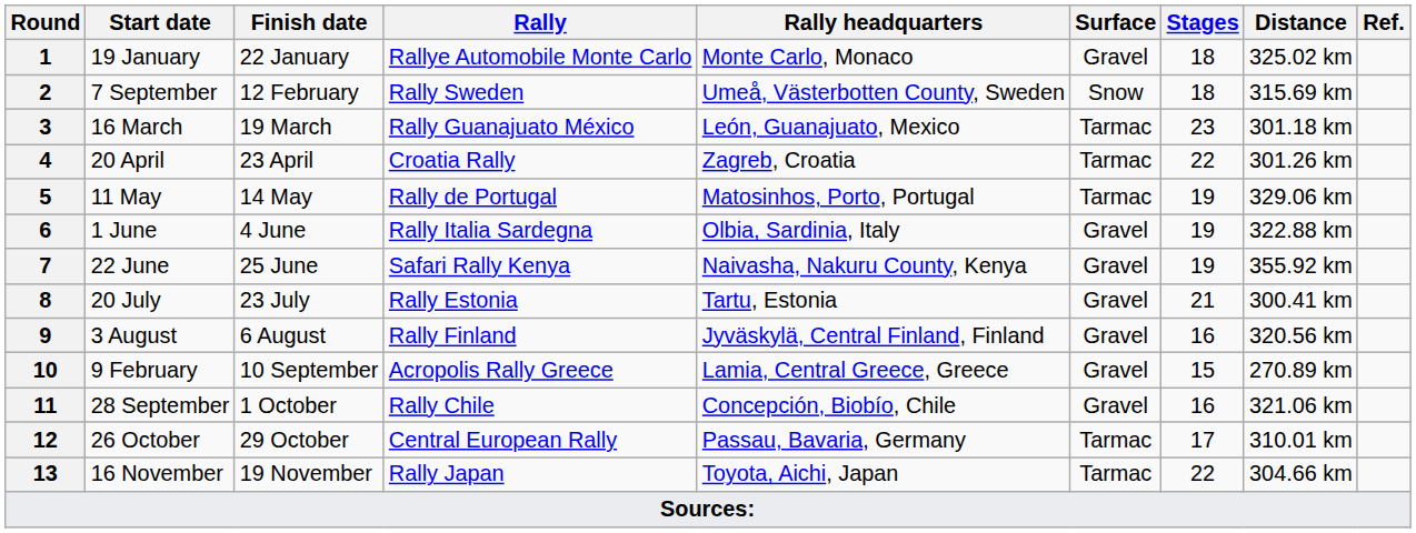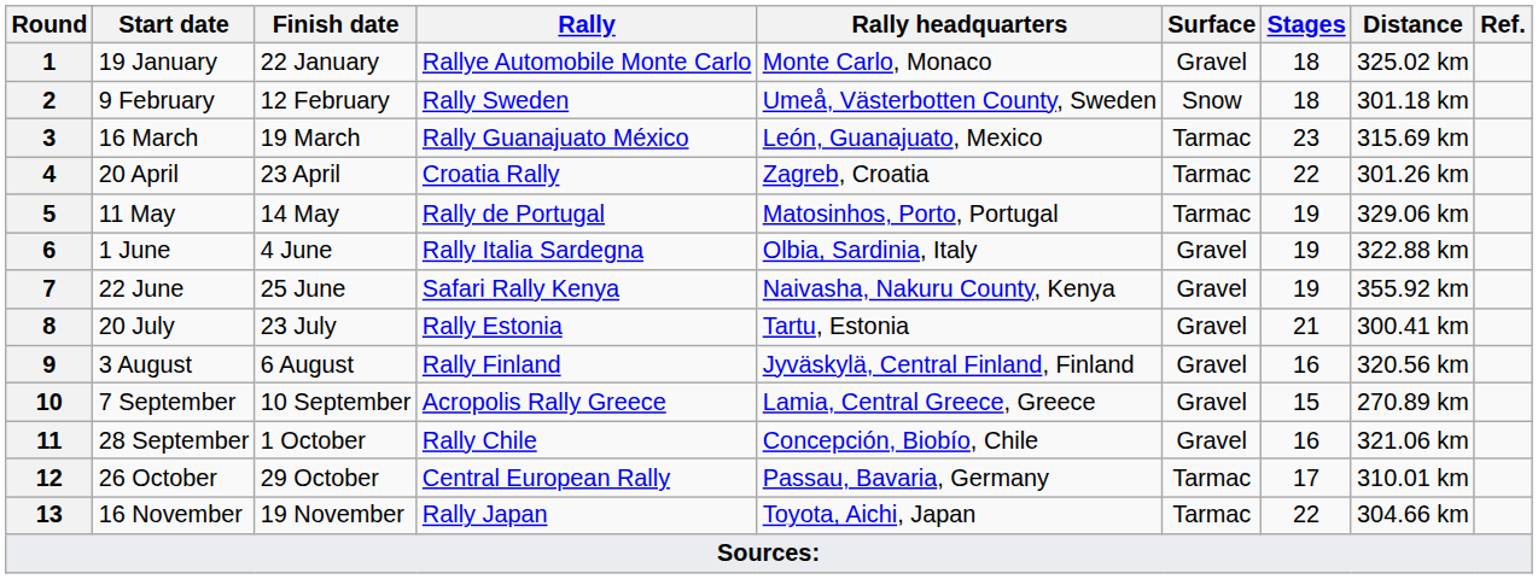 <table class="wikitable" style="font-size: 85%;">
 <tr>
 <th>Round</th>
 <th>Start date</th>
 <th>Finish date</th>
 <th><a href='#'>Rally</a></th>
 <th>Rally headquarters</th>
 <th>Surface</th>
 <th><a href='#'>Stages</a></th>
 <th>Distance</th>
 <th>Ref.</th>
 </tr>
 <tr>
 <th>1</th>
 <td>19 January</td>
 <td>22 January</td>
 <td> <a href='#'>Rallye Automobile Monte Carlo</a></td>
 <td><a href='#'>Monte Carlo</a>, Monaco</td>
 <td align=center>Gravel</td>
 <td align=center>18</td>
 <td align=center>325.02 km</td>
 <td align=center></td>
 </tr>
 <tr>
 <th>2</th>
-<td>7 September</td>
+<td>9 February</td>
 <td>12 February</td>
 <td> <a href='#'>Rally Sweden</a></td>
 <td><a href='#'>Umeå, Västerbotten County</a>, Sweden</td>
 <td align=center>Snow</td>
 <td align=center>18</td>
-<td align=center>315.69 km</td>
+<td align=center>301.18 km</td>
 <td align=center></td>
 </tr>
 <tr>
 <th>3</th>
 <td>16 March</td>
 <td>19 March</td>
 <td> <a href='#'>Rally Guanajuato México</a></td>
 <td><a href='#'>León, Guanajuato</a>, Mexico</td>
 <td align=center>Tarmac</td>
 <td align=center>23</td>
-<td align=center>301.18 km</td>
+<td align=center>315.69 km</td>
 <td align=center></td>
 </tr>
 <tr>
 <th>4</th>
 <td>20 April</td>
 <td>23 April</td>
 <td> <a href='#'>Croatia Rally</a></td>
 <td><a href='#'>Zagreb</a>, Croatia</td>
 <td align=center>Tarmac</td>
 <td align=center>22</td>
 <td align=center>301.26 km</td>
 <td align=center></td>
 </tr>
 <tr>
 <th>5</th>
 <td>11 May</td>
 <td>14 May</td>
 <td> <a href='#'>Rally de Portugal</a></td>
 <td><a href='#'>Matosinhos, Porto</a>, Portugal</td>
 <td align=center>Tarmac</td>
 <td align=center>19</td>
 <td align=center>329.06 km</td>
 <td align=center></td>
 </tr>
 <tr>
 <th>6</th>
 <td>1 June</td>
 <td>4 June</td>
 <td> <a href='#'>Rally Italia Sardegna</a></td>
 <td><a href='#'>Olbia, Sardinia</a>, Italy</td>
 <td align=center>Gravel</td>
 <td align=center>19</td>
 <td align=center>322.88 km</td>
 <td align=center></td>
 </tr>
 <tr>
 <th>7</th>
 <td>22 June</td>
 <td>25 June</td>
 <td> <a href='#'>Safari Rally Kenya</a></td>
 <td><a href='#'>Naivasha, Nakuru County</a>, Kenya</td>
 <td align=center>Gravel</td>
 <td align=center>19</td>
 <td align=center>355.92 km</td>
 <td align=center></td>
 </tr>
 <tr>
 <th>8</th>
 <td>20 July</td>
 <td>23 July</td>
 <td> <a href='#'>Rally Estonia</a></td>
 <td><a href='#'>Tartu</a>, Estonia</td>
 <td align=center>Gravel</td>
 <td align=center>21</td>
 <td align=center>300.41 km</td>
 <td align=center></td>
 </tr>
 <tr>
 <th>9</th>
 <td>3 August</td>
 <td>6 August</td>
 <td> <a href='#'>Rally Finland</a></td>
 <td><a href='#'>Jyväskylä, Central Finland</a>, Finland</td>
 <td align=center>Gravel</td>
 <td align=center>16</td>
 <td align=center>320.56 km</td>
 <td align=center></td>
 </tr>
 <tr>
 <th>10</th>
-<td>9 February</td>
+<td>7 September</td>
 <td>10 September</td>
 <td> <a href='#'>Acropolis Rally Greece</a></td>
 <td><a href='#'>Lamia, Central Greece</a>, Greece</td>
 <td align=center>Gravel</td>
 <td align=center>15</td>
 <td align=center>270.89 km</td>
 <td align=center></td>
 </tr>
 <tr>
 <th>11</th>
 <td>28 September</td>
 <td>1 October</td>
 <td> <a href='#'>Rally Chile</a></td>
 <td><a href='#'>Concepción, Biobío</a>, Chile</td>
 <td align=center>Gravel</td>
 <td align=center>16</td>
 <td align=center>321.06 km</td>
 <td align=center></td>
 </tr>
 <tr>
 <th>12</th>
 <td>26 October</td>
 <td>29 October</td>
 <td> <a href='#'>Central European Rally</a></td>
 <td><a href='#'>Passau, Bavaria</a>, Germany</td>
 <td align=center>Tarmac</td>
 <td align=center>17</td>
 <td align=center>310.01 km</td>
 <td align=center></td>
 </tr>
 <tr>
 <th>13</th>
 <td>16 November</td>
 <td>19 November</td>
 <td> <a href='#'>Rally Japan</a></td>
 <td><a href='#'>Toyota, Aichi</a>, Japan</td>
 <td align=center>Tarmac</td>
 <td align=center>22</td>
 <td align=center>304.66 km</td>
 <td align=center></td>
 </tr>
 <tr>
 <td colspan="9" style="background-color:#EAECF0;text-align:center"><strong>Sources:</strong></td>
 </tr>
 </table>
